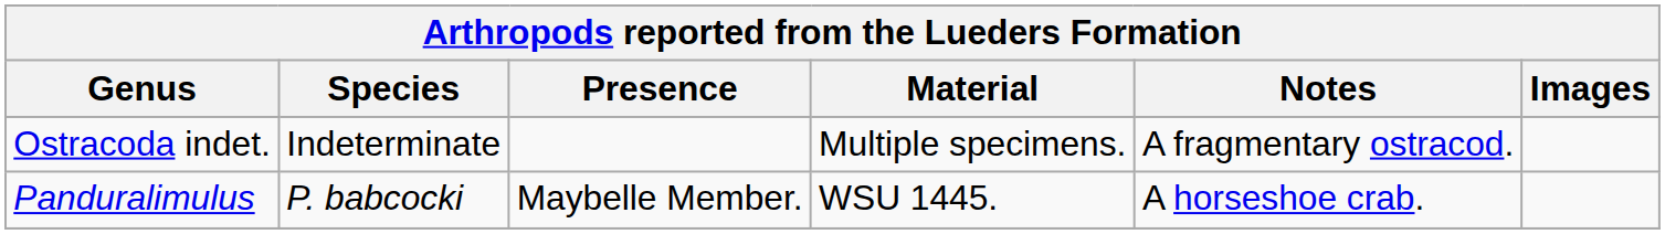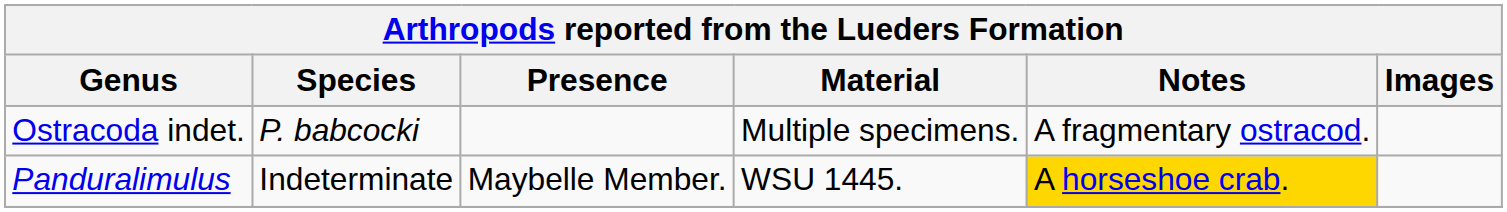 <table class="wikitable" align="center">
 <tr>
 <th colspan="6" align="center"><strong><a href='#'>Arthropods</a> reported from the Lueders Formation</strong></th>
 </tr>
 <tr>
 <th>Genus</th>
 <th>Species</th>
 <th>Presence</th>
 <th><strong>Material</strong></th>
 <th>Notes</th>
 <th>Images</th>
 </tr>
 <tr>
 <td><a href='#'>Ostracoda</a> indet.</td>
-<td>Indeterminate</td>
+<td><em>P. babcocki</em></td>
 <td></td>
 <td>Multiple specimens.</td>
 <td>A fragmentary <a href='#'>ostracod</a>.</td>
 <td></td>
 </tr>
 <tr>
 <td><em><a href='#'>Panduralimulus</a></em></td>
-<td><em>P. babcocki</em></td>
+<td>Indeterminate</td>
 <td>Maybelle Member.</td>
 <td>WSU 1445.</td>
-<td>A <a href='#'>horseshoe crab</a>.</td>
+<td style="background: gold;">A <a href='#'>horseshoe crab</a>.</td>
 <td></td>
 </tr>
 <tr>
 </tr>
 </table>
